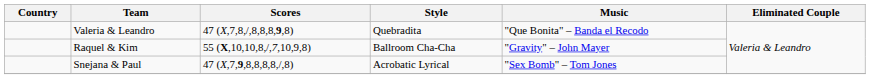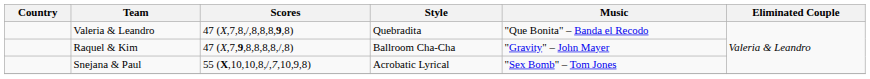 <table class="wikitable" style="width:80%">
 <tr>
 <th>Country</th>
 <th>Team</th>
 <th>Scores</th>
 <th>Style</th>
 <th>Music</th>
 <th>Eliminated Couple</th>
 </tr>
 <tr>
 <td></td>
 <td>Valeria & Leandro</td>
 <td>47 (<em>X</em>,7,8,/,8,8,8,<strong>9</strong>,8)</td>
 <td>Quebradita</td>
 <td>"Que Bonita" – <a href='#'>Banda el Recodo</a></td>
 <td rowspan=3><em>Valeria & Leandro</em></td>
 </tr>
 <tr>
 <td></td>
 <td>Raquel & Kim</td>
-<td>55 (<strong>X</strong>,10,10,8,/,<em>7</em>,10,9,8)</td>
+<td>47 (<em>X</em>,7,<strong>9</strong>,8,8,8,8,/,8)</td>
 <td>Ballroom Cha-Cha</td>
 <td>"<a href='#'>Gravity</a>" – <a href='#'>John Mayer</a></td>
 </tr>
 <tr>
 <td></td>
 <td>Snejana & Paul</td>
-<td>47 (<em>X</em>,7,<strong>9</strong>,8,8,8,8,/,8)</td>
+<td>55 (<strong>X</strong>,10,10,8,/,<em>7</em>,10,9,8)</td>
 <td>Acrobatic Lyrical</td>
 <td>"<a href='#'>Sex Bomb</a>" – <a href='#'>Tom Jones</a></td>
 </tr>
 <tr>
 </tr>
 </table>
